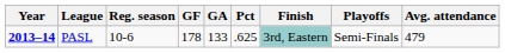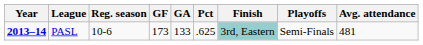 <table class="wikitable">
 <tr>
 <th>Year</th>
 <th>League</th>
 <th>Reg. season</th>
 <th>GF</th>
 <th>GA</th>
 <th>Pct</th>
 <th>Finish</th>
 <th>Playoffs</th>
 <th>Avg. attendance</th>
 </tr>
 <tr>
 <td><strong><a href='#'>2013–14</a></strong></td>
 <td><a href='#'>PASL</a></td>
 <td>10-6</td>
-<td>178</td>
+<td>173</td>
 <td>133</td>
 <td>.625</td>
 <td bgcolor="#96CDCD">3rd, Eastern</td>
 <td>Semi-Finals</td>
-<td>479</td>
+<td>481</td>
 </tr>
 </table>
